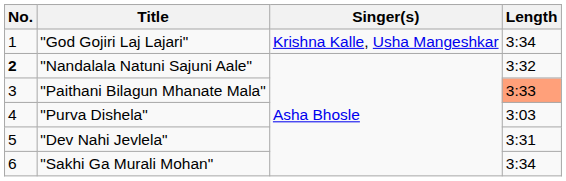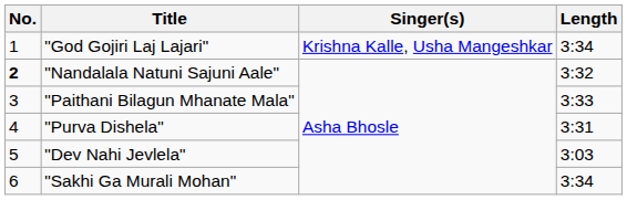 <table class="wikitable" style="font-size:95%;">
 <tr>
 <th>No.</th>
 <th>Title</th>
 <th>Singer(s)</th>
 <th>Length</th>
 </tr>
 <tr>
 <td>1</td>
 <td>"God Gojiri Laj Lajari"</td>
 <td><a href='#'>Krishna Kalle</a>, <a href='#'>Usha Mangeshkar</a></td>
 <td>3:34</td>
 </tr>
 <tr>
 <td><strong>2</strong></td>
 <td>"Nandalala Natuni Sajuni Aale"</td>
 <td rowspan="5"><a href='#'>Asha Bhosle</a></td>
 <td>3:32</td>
 </tr>
 <tr>
 <td>3</td>
 <td>"Paithani Bilagun Mhanate Mala"</td>
-<td style="background: lightsalmon;">3:33</td>
+<td>3:33</td>
 </tr>
 <tr>
 <td>4</td>
 <td>"Purva Dishela"</td>
-<td>3:03</td>
+<td>3:31</td>
 </tr>
 <tr>
 <td>5</td>
 <td>"Dev Nahi Jevlela"</td>
-<td>3:31</td>
+<td>3:03</td>
 </tr>
 <tr>
 <td>6</td>
 <td>"Sakhi Ga Murali Mohan"</td>
 <td>3:34</td>
 </tr>
 </table>
